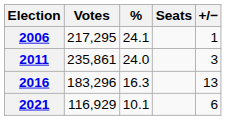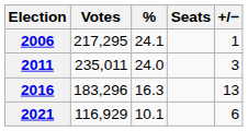 <table class="wikitable" style="font-size:97%; text-align:right;">
 <tr>
 <th>Election</th>
 <th>Votes</th>
 <th>%</th>
 <th>Seats</th>
 <th>+/−</th>
 </tr>
 <tr>
 <th><strong><a href='#'>2006</a></strong></th>
 <td>217,295</td>
 <td>24.1</td>
 <td></td>
 <td> 1</td>
 </tr>
 <tr>
 <th><strong><a href='#'>2011</a></strong></th>
-<td>235,861</td>
+<td>235,011</td>
 <td>24.0</td>
 <td></td>
 <td> 3</td>
 </tr>
 <tr>
 <th><strong><a href='#'>2016</a></strong></th>
 <td>183,296</td>
 <td>16.3</td>
 <td></td>
 <td> 13</td>
 </tr>
 <tr>
 <th><strong><a href='#'>2021</a></strong></th>
 <td>116,929</td>
 <td>10.1</td>
 <td></td>
 <td> 6</td>
 </tr>
 </table>
